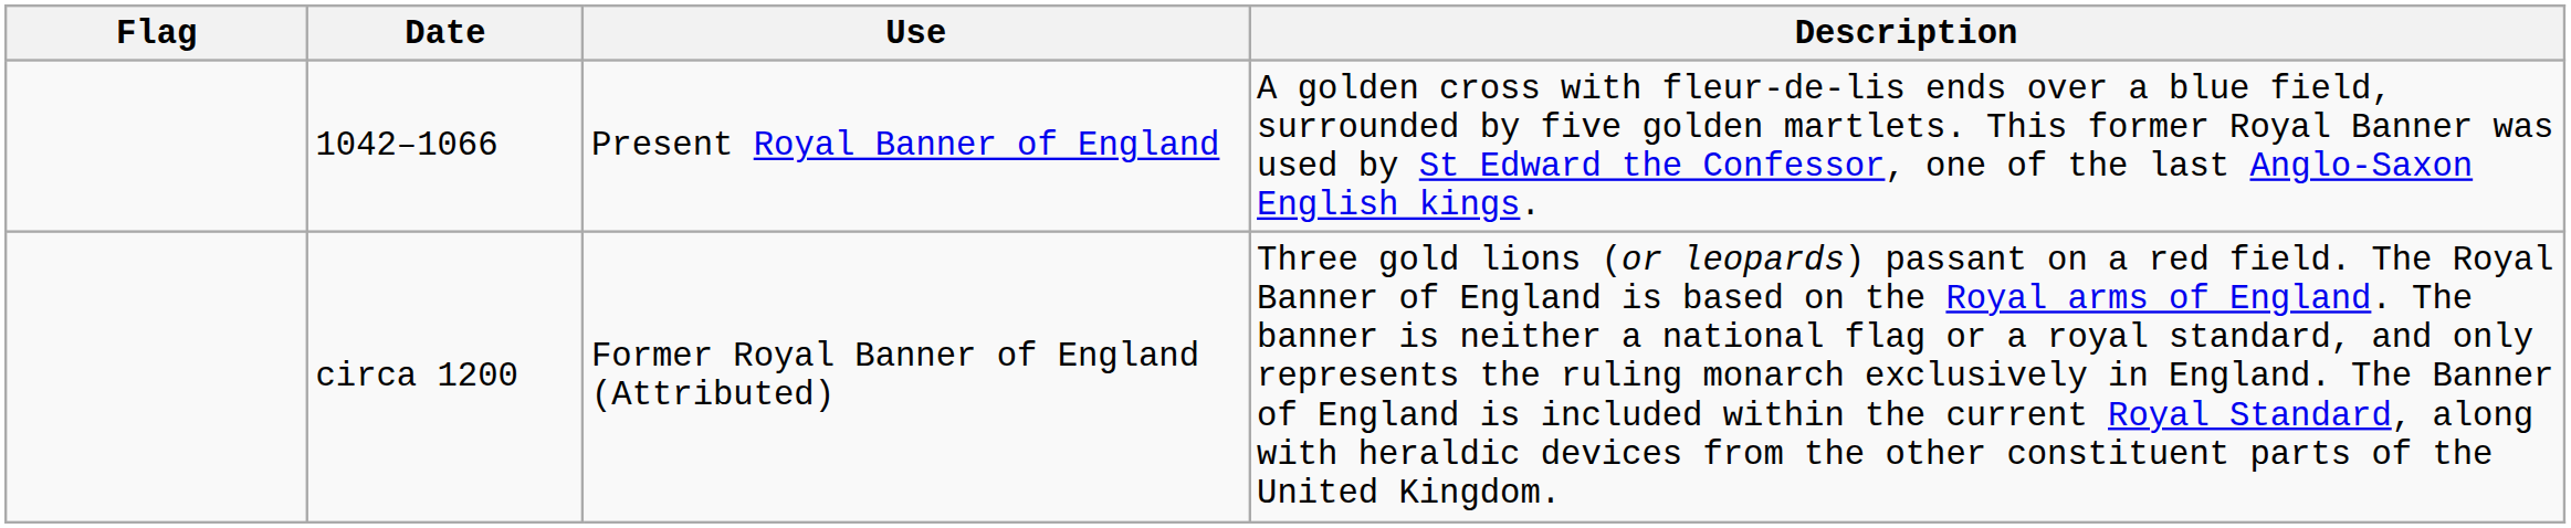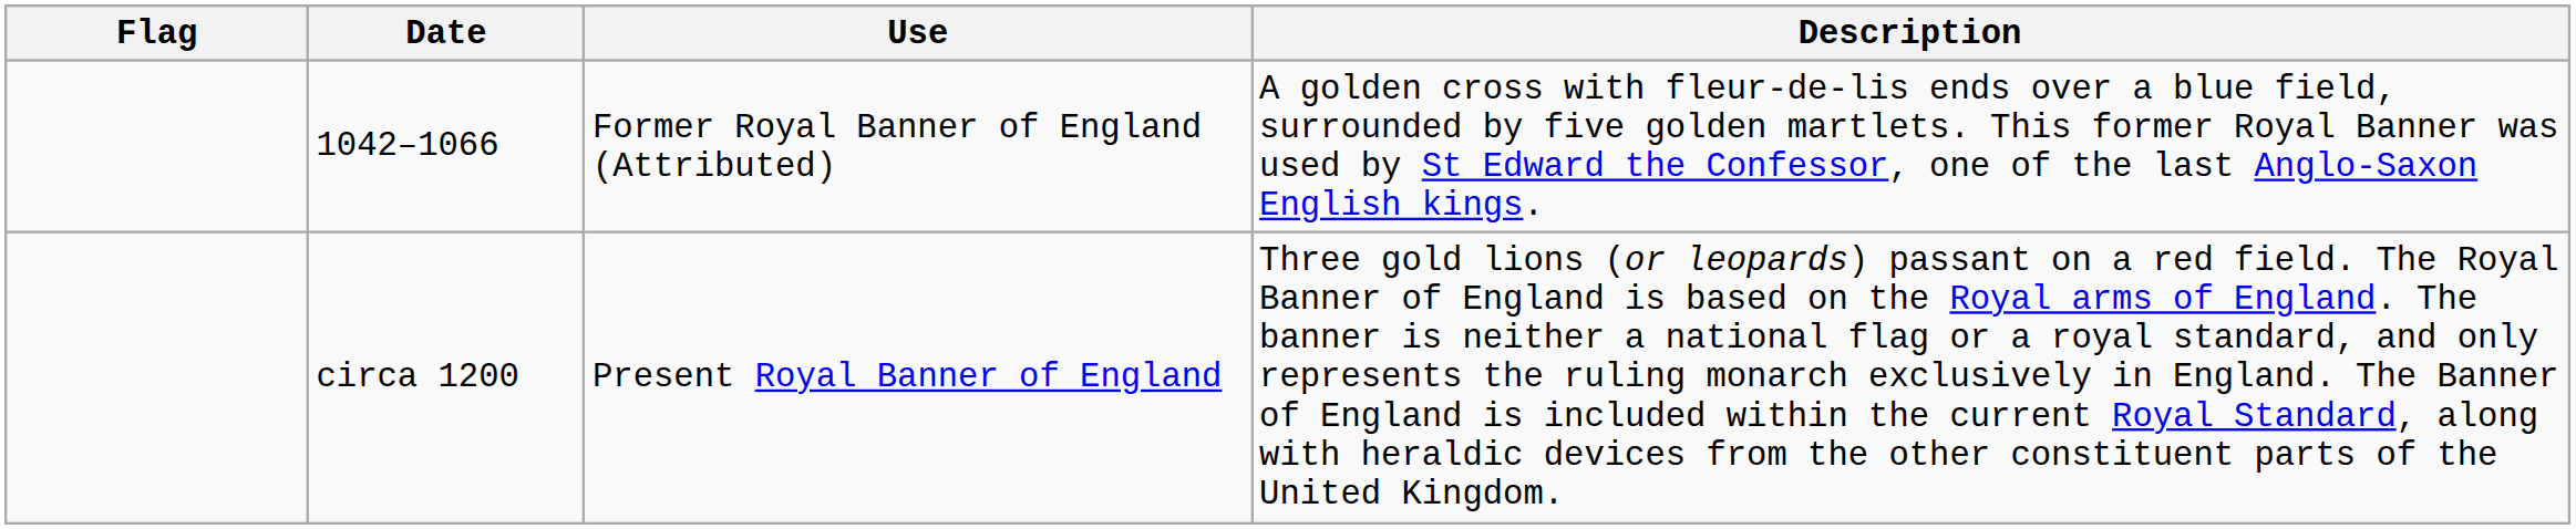 <table class="wikitable">
 <tr>
 <th style="width:110px;">Flag</th>
 <th style="width:100px;">Date</th>
 <th style="width:250px;">Use</th>
 <th style="width:500px;">Description</th>
 </tr>
 <tr>
 <td></td>
 <td>1042–1066</td>
-<td>Present <a href='#'>Royal Banner of England</a></td>
+<td>Former Royal Banner of England<br>(Attributed)</td>
 <td>A golden cross with fleur-de-lis ends over a blue field, surrounded by five golden martlets. This former Royal Banner was used by <a href='#'>St Edward the Confessor</a>, one of the last <a href='#'>Anglo-Saxon</a> <a href='#'>English kings</a>.</td>
 </tr>
 <tr>
 <td></td>
 <td>circa 1200</td>
-<td>Former Royal Banner of England<br>(Attributed)</td>
+<td>Present <a href='#'>Royal Banner of England</a></td>
 <td>Three gold lions (<em>or leopards</em>) passant on a red field. The Royal Banner of England is based on the <a href='#'>Royal arms of England</a>. The banner is neither a national flag or a royal standard, and only represents the ruling monarch exclusively in England. The Banner of England is included within the current <a href='#'>Royal Standard</a>, along with heraldic devices from the other constituent parts of the United Kingdom.</td>
 </tr>
 </table>
